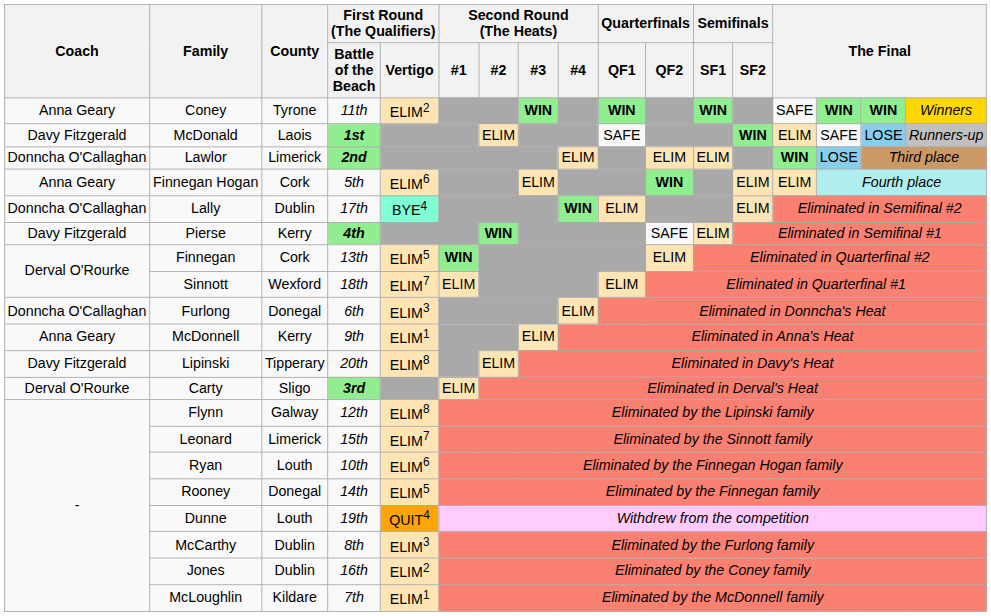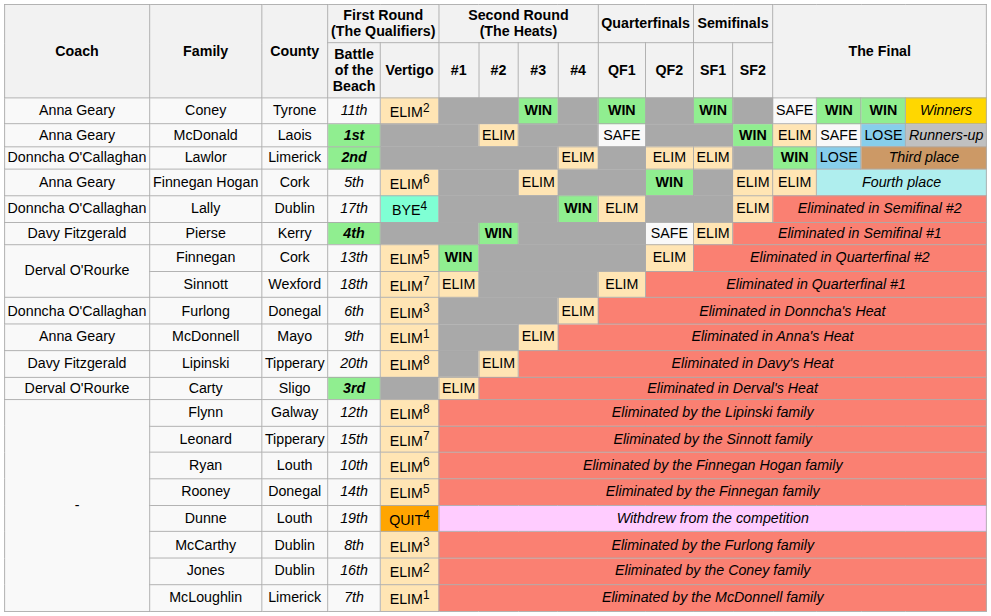 <table class="wikitable sortable" style="margin: auto; text-align: center;">
 <tr>
 <th rowspan="2">Coach</th>
 <th rowspan="2">Family</th>
 <th rowspan="2">County</th>
 <th colspan="2">First Round<br>(The Qualifiers)</th>
 <th colspan="4">Second Round<br>(The Heats)</th>
 <th colspan="2">Quarterfinals</th>
 <th colspan="2">Semifinals</th>
 <th colspan="4" rowspan="2">The Final</th>
 </tr>
 <tr>
 <th>Battle<br>of the<br>Beach</th>
 <th>Vertigo</th>
 <th>#1</th>
 <th>#2</th>
 <th>#3</th>
 <th>#4</th>
 <th>QF1</th>
 <th>QF2</th>
 <th>SF1</th>
 <th>SF2</th>
 </tr>
 <tr>
 <td>Anna Geary</td>
 <td>Coney</td>
 <td>Tyrone</td>
 <td><em>11th</em></td>
 <td style="background:#ffe5b4;">ELIM<sup>2</sup></td>
 <td bgcolor="darkgray" colspan="2"></td>
 <td bgcolor="lightgreen"><strong>WIN</strong></td>
 <td bgcolor="darkgray" colspan="1"></td>
 <td bgcolor="lightgreen"><strong>WIN</strong></td>
 <td bgcolor="darkgray" colspan="1"></td>
 <td bgcolor="lightgreen"><strong>WIN</strong></td>
 <td bgcolor="darkgray" colspan="1"></td>
 <td>SAFE</td>
 <td bgcolor="lightgreen"><strong>WIN</strong></td>
 <td bgcolor="lightgreen"><strong>WIN</strong></td>
 <td style="background:gold;"><em>Winners</em></td>
 </tr>
 <tr>
-<td>Davy Fitzgerald</td>
+<td>Anna Geary</td>
 <td>McDonald</td>
 <td>Laois</td>
 <td bgcolor="lightgreen"><strong><em>1st</em></strong></td>
 <td bgcolor="darkgray" colspan="2"></td>
 <td style="background:#ffe5b4;">ELIM</td>
 <td bgcolor="darkgray" colspan="2"></td>
 <td>SAFE</td>
 <td bgcolor="darkgray" colspan="2"></td>
 <td bgcolor="lightgreen"><strong>WIN</strong></td>
 <td style="background:#ffe5b4;">ELIM</td>
 <td>SAFE</td>
 <td style="background:#87ceeb">LOSE</td>
 <td style="background:silver;"><em>Runners-up</em></td>
 </tr>
 <tr>
 <td>Donncha O'Callaghan</td>
 <td>Lawlor</td>
 <td>Limerick</td>
 <td bgcolor="lightgreen"><strong><em>2nd</em></strong></td>
 <td bgcolor="darkgray" colspan="4"></td>
 <td style="background:#ffe5b4;">ELIM</td>
 <td bgcolor="darkgray" colspan="1"></td>
 <td style="background:#ffe5b4;">ELIM</td>
 <td style="background:#ffe5b4;">ELIM</td>
 <td bgcolor="darkgray" colspan="1"></td>
 <td bgcolor="lightgreen"><strong>WIN</strong></td>
 <td style="background:#87ceeb">LOSE</td>
 <td colspan="2" style="background:#c96;"><em>Third place</em></td>
 </tr>
 <tr>
 <td>Anna Geary</td>
 <td>Finnegan Hogan</td>
 <td>Cork</td>
 <td><em>5th</em></td>
 <td style="background:#ffe5b4;">ELIM<sup>6</sup></td>
 <td bgcolor="darkgray" colspan="2"></td>
 <td style="background:#ffe5b4;">ELIM</td>
 <td bgcolor="darkgray" colspan="2"></td>
 <td bgcolor="lightgreen"><strong>WIN</strong></td>
 <td bgcolor="darkgray" colspan="1"></td>
 <td style="background:#ffe5b4;">ELIM</td>
 <td style="background:#ffe5b4;">ELIM</td>
 <td colspan="3" style="background:#afeeee"><em>Fourth place</em></td>
 </tr>
 <tr>
 <td>Donncha O'Callaghan</td>
 <td>Lally</td>
 <td>Dublin</td>
 <td><em>17th</em></td>
 <td style="background:#7FFFD4;">BYE<sup>4</sup></td>
 <td bgcolor="darkgray" colspan="3"></td>
 <td bgcolor="lightgreen"><strong>WIN</strong></td>
 <td style="background:#ffe5b4;">ELIM</td>
 <td bgcolor="darkgray" colspan="2"></td>
 <td style="background:#ffe5b4;">ELIM</td>
 <td colspan="4" style="background:#FA8072;"><em>Eliminated in Semifinal #2</em></td>
 </tr>
 <tr>
 <td>Davy Fitzgerald</td>
 <td>Pierse</td>
 <td>Kerry</td>
 <td bgcolor="lightgreen"><strong><em>4th</em></strong></td>
 <td bgcolor="darkgray" colspan="2"></td>
 <td bgcolor="lightgreen"><strong>WIN</strong></td>
 <td bgcolor="darkgray" colspan="3"></td>
 <td>SAFE</td>
 <td style="background:#ffe5b4;">ELIM</td>
 <td colspan="5" style="background:#FA8072;"><em>Eliminated in Semifinal #1</em></td>
 </tr>
 <tr>
 <td rowspan="2">Derval O'Rourke</td>
 <td>Finnegan</td>
 <td>Cork</td>
 <td><em>13th</em></td>
 <td style="background:#ffe5b4;">ELIM<sup>5</sup></td>
 <td bgcolor="lightgreen"><strong>WIN</strong></td>
 <td bgcolor="darkgray" colspan="4"></td>
 <td style="background:#ffe5b4;">ELIM</td>
 <td colspan="6" style="background:#FA8072;"><em>Eliminated in Quarterfinal #2</em></td>
 </tr>
 <tr>
 <td>Sinnott</td>
 <td>Wexford</td>
 <td><em>18th</em></td>
 <td style="background:#ffe5b4;">ELIM<sup>7</sup></td>
 <td style="background:#ffe5b4;">ELIM</td>
 <td bgcolor="darkgray" colspan="3"></td>
 <td style="background:#ffe5b4;">ELIM</td>
 <td colspan="7" style="background:#FA8072;"><em>Eliminated in Quarterfinal #1</em></td>
 </tr>
 <tr>
 <td>Donncha O'Callaghan</td>
 <td>Furlong</td>
 <td>Donegal</td>
 <td><em>6th</em></td>
 <td style="background:#ffe5b4;">ELIM<sup>3</sup></td>
 <td bgcolor="darkgray" colspan="3"></td>
 <td style="background:#ffe5b4;">ELIM</td>
 <td colspan="8" style="background:#FA8072;"><em>Eliminated in Donncha's Heat</em></td>
 </tr>
 <tr>
 <td>Anna Geary</td>
 <td>McDonnell</td>
-<td>Kerry</td>
+<td>Mayo</td>
 <td><em>9th</em></td>
 <td style="background:#ffe5b4;">ELIM<sup>1</sup></td>
 <td bgcolor="darkgray" colspan="2"></td>
 <td style="background:#ffe5b4;">ELIM</td>
 <td colspan="9" style="background:#FA8072;"><em>Eliminated in Anna's Heat</em></td>
 </tr>
 <tr>
 <td>Davy Fitzgerald</td>
 <td>Lipinski</td>
 <td>Tipperary</td>
 <td><em>20th</em></td>
 <td style="background:#ffe5b4;">ELIM<sup>8</sup></td>
 <td bgcolor="darkgray" colspan="1"></td>
 <td style="background:#ffe5b4;">ELIM</td>
 <td colspan="10" style="background:#FA8072;"><em>Eliminated in Davy's Heat</em></td>
 </tr>
 <tr>
 <td>Derval O'Rourke</td>
 <td>Carty</td>
 <td>Sligo</td>
 <td bgcolor="lightgreen"><strong><em>3rd</em></strong></td>
 <td bgcolor="darkgray" colspan="1"></td>
 <td style="background:#ffe5b4;">ELIM</td>
 <td colspan="11" style="background:#FA8072;"><em>Eliminated in Derval's Heat</em></td>
 </tr>
 <tr>
 <td rowspan="8">-</td>
 <td>Flynn</td>
 <td>Galway</td>
 <td><em>12th</em></td>
 <td style="background:#ffe5b4;">ELIM<sup>8</sup></td>
 <td colspan="12" style="background:#FA8072;"><em>Eliminated by the Lipinski family</em></td>
 </tr>
 <tr>
 <td>Leonard</td>
-<td>Limerick</td>
+<td>Tipperary</td>
 <td><em>15th</em></td>
 <td style="background:#ffe5b4;">ELIM<sup>7</sup></td>
 <td colspan="12" style="background:#FA8072;"><em>Eliminated by the Sinnott family</em></td>
 </tr>
 <tr>
 <td>Ryan</td>
 <td>Louth</td>
 <td><em>10th</em></td>
 <td style="background:#ffe5b4;">ELIM<sup>6</sup></td>
 <td colspan="12" style="background:#FA8072;"><em>Eliminated by the Finnegan Hogan family</em></td>
 </tr>
 <tr>
 <td>Rooney</td>
 <td>Donegal</td>
 <td><em>14th</em></td>
 <td style="background:#ffe5b4;">ELIM<sup>5</sup></td>
 <td colspan="12" style="background:#FA8072;"><em>Eliminated by the Finnegan family</em></td>
 </tr>
 <tr>
 <td>Dunne</td>
 <td>Louth</td>
 <td><em>19th</em></td>
 <td bgcolor=orange>QUIT<sup>4</sup></td>
 <td colspan="12" style="background:#FCF"><em>Withdrew from the competition</em></td>
 </tr>
 <tr>
 <td>McCarthy</td>
 <td>Dublin</td>
 <td><em>8th</em></td>
 <td style="background:#ffe5b4;">ELIM<sup>3</sup></td>
 <td colspan="12" style="background:#FA8072;"><em>Eliminated by the Furlong family</em></td>
 </tr>
 <tr>
 <td>Jones</td>
 <td>Dublin</td>
 <td><em>16th</em></td>
 <td style="background:#ffe5b4;">ELIM<sup>2</sup></td>
 <td colspan="12" style="background:#FA8072;"><em>Eliminated by the Coney family</em></td>
 </tr>
 <tr>
 <td>McLoughlin</td>
-<td>Kildare</td>
+<td>Limerick</td>
 <td><em>7th</em></td>
 <td style="background:#ffe5b4;">ELIM<sup>1</sup></td>
 <td colspan="12" style="background:#FA8072;"><em>Eliminated by the McDonnell family</em></td>
 </tr>
 </table>
